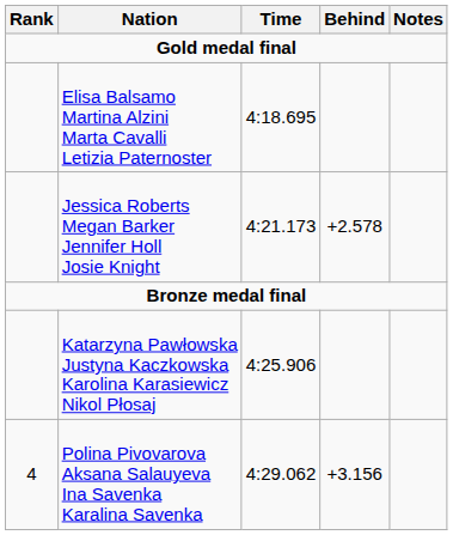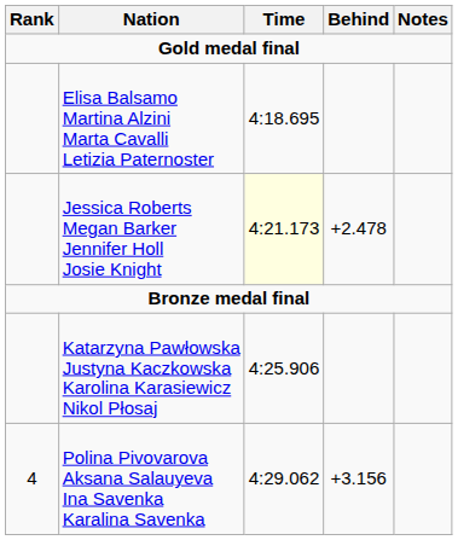 <table class="wikitable" style="text-align:center">
 <tr>
 <th>Rank</th>
 <th>Nation</th>
 <th>Time</th>
 <th>Behind</th>
 <th>Notes</th>
 </tr>
 <tr>
 <td colspan=5><strong>Gold medal final</strong></td>
 </tr>
 <tr>
 <td></td>
 <td align=left><br><a href='#'>Elisa Balsamo</a><br><a href='#'>Martina Alzini</a><br><a href='#'>Marta Cavalli</a><br><a href='#'>Letizia Paternoster</a></td>
 <td>4:18.695</td>
 <td></td>
 <td></td>
 </tr>
 <tr>
 <td></td>
 <td align=left><br><a href='#'>Jessica Roberts</a><br><a href='#'>Megan Barker</a><br><a href='#'>Jennifer Holl</a><br><a href='#'>Josie Knight</a></td>
-<td>4:21.173</td>
-<td>+2.578</td>
+<td style="background: lightyellow;">4:21.173</td>
+<td>+2.478</td>
 <td></td>
 </tr>
 <tr>
 <td colspan=5><strong>Bronze medal final</strong></td>
 </tr>
 <tr>
 <td></td>
 <td align=left><br><a href='#'>Katarzyna Pawłowska</a><br><a href='#'>Justyna Kaczkowska</a><br><a href='#'>Karolina Karasiewicz</a><br><a href='#'>Nikol Płosaj</a></td>
 <td>4:25.906</td>
 <td></td>
 <td></td>
 </tr>
 <tr>
 <td>4</td>
 <td align=left><br><a href='#'>Polina Pivovarova</a><br><a href='#'>Aksana Salauyeva</a><br><a href='#'>Ina Savenka</a><br><a href='#'>Karalina Savenka</a></td>
 <td>4:29.062</td>
 <td>+3.156</td>
 <td></td>
 </tr>
 </table>
